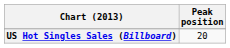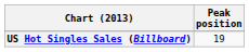 <table class="wikitable sortable plainrowheaders" style="text-align:center">
 <tr>
 <th scope="col">Chart (2013)</th>
 <th scope="col">Peak<br>position</th>
 </tr>
 <tr>
 </tr>
 <tr>
 </tr>
 <tr>
 </tr>
 <tr>
 </tr>
 <tr>
 </tr>
 <tr>
 <th scope="row">US <a href='#'>Hot Singles Sales</a> (<em><a href='#'>Billboard</a></em>)</th>
-<td>20</td>
+<td>19</td>
 </tr>
 </table>
